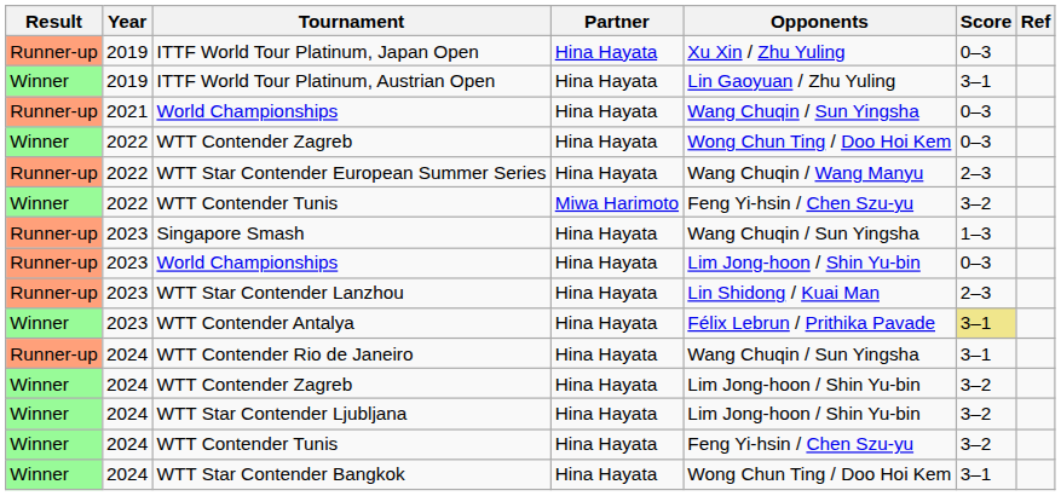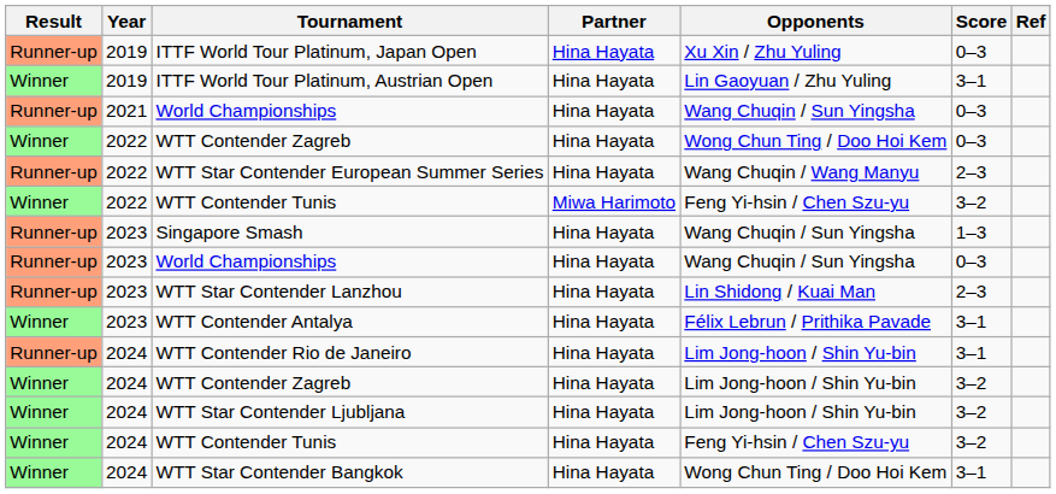 <table class="wikitable sortable" style="font-size:small;">
 <tr>
 <th>Result</th>
 <th class="unsortable">Year</th>
 <th>Tournament</th>
 <th>Partner</th>
 <th>Opponents</th>
 <th>Score</th>
 <th class="unsortable">Ref</th>
 </tr>
 <tr>
 <td style="background: #ffa07a;">Runner-up</td>
 <td>2019</td>
 <td>ITTF World Tour Platinum, Japan Open</td>
 <td><a href='#'>Hina Hayata</a></td>
 <td> <a href='#'>Xu Xin</a> / <a href='#'>Zhu Yuling</a></td>
 <td>0–3</td>
 <td></td>
 </tr>
 <tr>
 <td style="background: #98fb98;">Winner</td>
 <td>2019</td>
 <td>ITTF World Tour Platinum, Austrian Open</td>
 <td>Hina Hayata</td>
 <td> <a href='#'>Lin Gaoyuan</a> / Zhu Yuling</td>
 <td>3–1</td>
 <td></td>
 </tr>
 <tr>
 <td style="background: #ffa07a;">Runner-up</td>
 <td>2021</td>
 <td><a href='#'>World Championships</a></td>
 <td>Hina Hayata</td>
 <td> <a href='#'>Wang Chuqin</a> / <a href='#'>Sun Yingsha</a></td>
 <td>0–3</td>
 <td></td>
 </tr>
 <tr>
 <td style="background: #98fb98;">Winner</td>
 <td>2022</td>
 <td>WTT Contender Zagreb</td>
 <td>Hina Hayata</td>
 <td> <a href='#'>Wong Chun Ting</a> / <a href='#'>Doo Hoi Kem</a></td>
 <td>0–3</td>
 <td></td>
 </tr>
 <tr>
 <td style="background: #ffa07a;">Runner-up</td>
 <td>2022</td>
 <td>WTT Star Contender European Summer Series</td>
 <td>Hina Hayata</td>
 <td> Wang Chuqin / <a href='#'>Wang Manyu</a></td>
 <td>2–3</td>
 <td></td>
 </tr>
 <tr>
 <td style="background: #98fb98;">Winner</td>
 <td>2022</td>
 <td>WTT Contender Tunis</td>
 <td><a href='#'>Miwa Harimoto</a></td>
 <td> Feng Yi-hsin / <a href='#'>Chen Szu-yu</a></td>
 <td>3–2</td>
 <td></td>
 </tr>
 <tr>
 <td style="background: #ffa07a;">Runner-up</td>
 <td>2023</td>
 <td>Singapore Smash</td>
 <td>Hina Hayata</td>
 <td> Wang Chuqin / Sun Yingsha</td>
 <td>1–3</td>
 <td></td>
 </tr>
 <tr>
 <td style="background: #ffa07a;">Runner-up</td>
 <td>2023</td>
 <td><a href='#'>World Championships</a></td>
 <td>Hina Hayata</td>
-<td> <a href='#'>Lim Jong-hoon</a> / <a href='#'>Shin Yu-bin</a></td>
+<td> Wang Chuqin / Sun Yingsha</td>
 <td>0–3</td>
 <td></td>
 </tr>
 <tr>
 <td style="background: #ffa07a;">Runner-up</td>
 <td>2023</td>
 <td>WTT Star Contender Lanzhou</td>
 <td>Hina Hayata</td>
 <td> <a href='#'>Lin Shidong</a> / <a href='#'>Kuai Man</a></td>
 <td>2–3</td>
 <td></td>
 </tr>
 <tr>
 <td style="background: #98fb98;">Winner</td>
 <td>2023</td>
 <td>WTT Contender Antalya</td>
 <td>Hina Hayata</td>
 <td> <a href='#'>Félix Lebrun</a> / <a href='#'>Prithika Pavade</a></td>
-<td style="background: khaki;">3–1</td>
+<td>3–1</td>
 <td></td>
 </tr>
 <tr>
 <td style="background: #ffa07a;">Runner-up</td>
 <td>2024</td>
 <td>WTT Contender Rio de Janeiro</td>
 <td>Hina Hayata</td>
-<td> Wang Chuqin / Sun Yingsha</td>
+<td> <a href='#'>Lim Jong-hoon</a> / <a href='#'>Shin Yu-bin</a></td>
 <td>3–1</td>
 <td></td>
 </tr>
 <tr>
 <td style="background: #98fb98;">Winner</td>
 <td>2024</td>
 <td>WTT Contender Zagreb</td>
 <td>Hina Hayata</td>
 <td> Lim Jong-hoon / Shin Yu-bin</td>
 <td>3–2</td>
 <td></td>
 </tr>
 <tr>
 <td style="background: #98fb98;">Winner</td>
 <td>2024</td>
 <td>WTT Star Contender Ljubljana</td>
 <td>Hina Hayata</td>
 <td> Lim Jong-hoon / Shin Yu-bin</td>
 <td>3–2</td>
 <td></td>
 </tr>
 <tr>
 <td style="background: #98fb98;">Winner</td>
 <td>2024</td>
 <td>WTT Contender Tunis</td>
 <td>Hina Hayata</td>
 <td> Feng Yi-hsin / <a href='#'>Chen Szu-yu</a></td>
 <td>3–2</td>
 <td></td>
 </tr>
 <tr>
 <td style="background: #98fb98;">Winner</td>
 <td>2024</td>
 <td>WTT Star Contender Bangkok</td>
 <td>Hina Hayata</td>
 <td> Wong Chun Ting / Doo Hoi Kem</td>
 <td>3–1</td>
 <td></td>
 </tr>
 </table>
